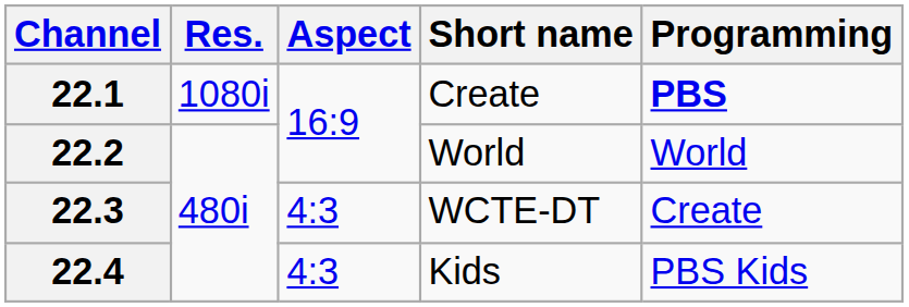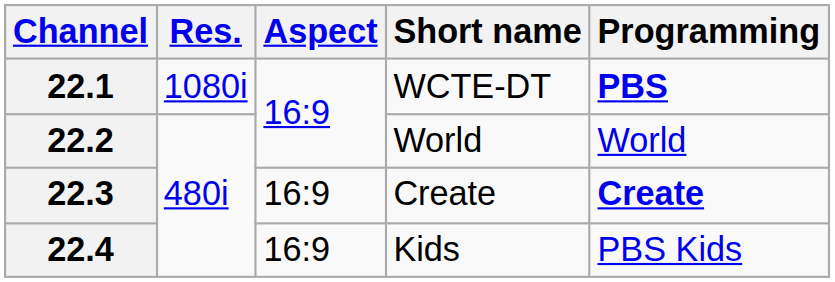 <table class="wikitable">
 <tr>
 <th><a href='#'>Channel</a></th>
 <th><a href='#'>Res.</a></th>
 <th><a href='#'>Aspect</a></th>
 <th>Short name</th>
 <th>Programming</th>
 </tr>
 <tr>
 <th scope = "row">22.1</th>
 <td><a href='#'>1080i</a></td>
 <td rowspan="2"><a href='#'>16:9</a></td>
-<td>Create</td>
+<td>WCTE-DT</td>
 <td><strong><a href='#'>PBS</a></strong></td>
 </tr>
 <tr>
 <th scope = "row">22.2</th>
 <td rowspan="3"><a href='#'>480i</a></td>
 <td>World</td>
 <td><a href='#'>World</a></td>
 </tr>
 <tr>
 <th scope = "row">22.3</th>
-<td><a href='#'>4:3</a></td>
-<td>WCTE-DT</td>
-<td><a href='#'>Create</a></td>
+<td>16:9</td>
+<td>Create</td>
+<td><strong><a href='#'>Create</a></strong></td>
 </tr>
 <tr>
 <th scope = "row">22.4</th>
-<td><a href='#'>4:3</a></td>
+<td>16:9</td>
 <td>Kids</td>
 <td><a href='#'>PBS Kids</a></td>
 </tr>
 </table>
